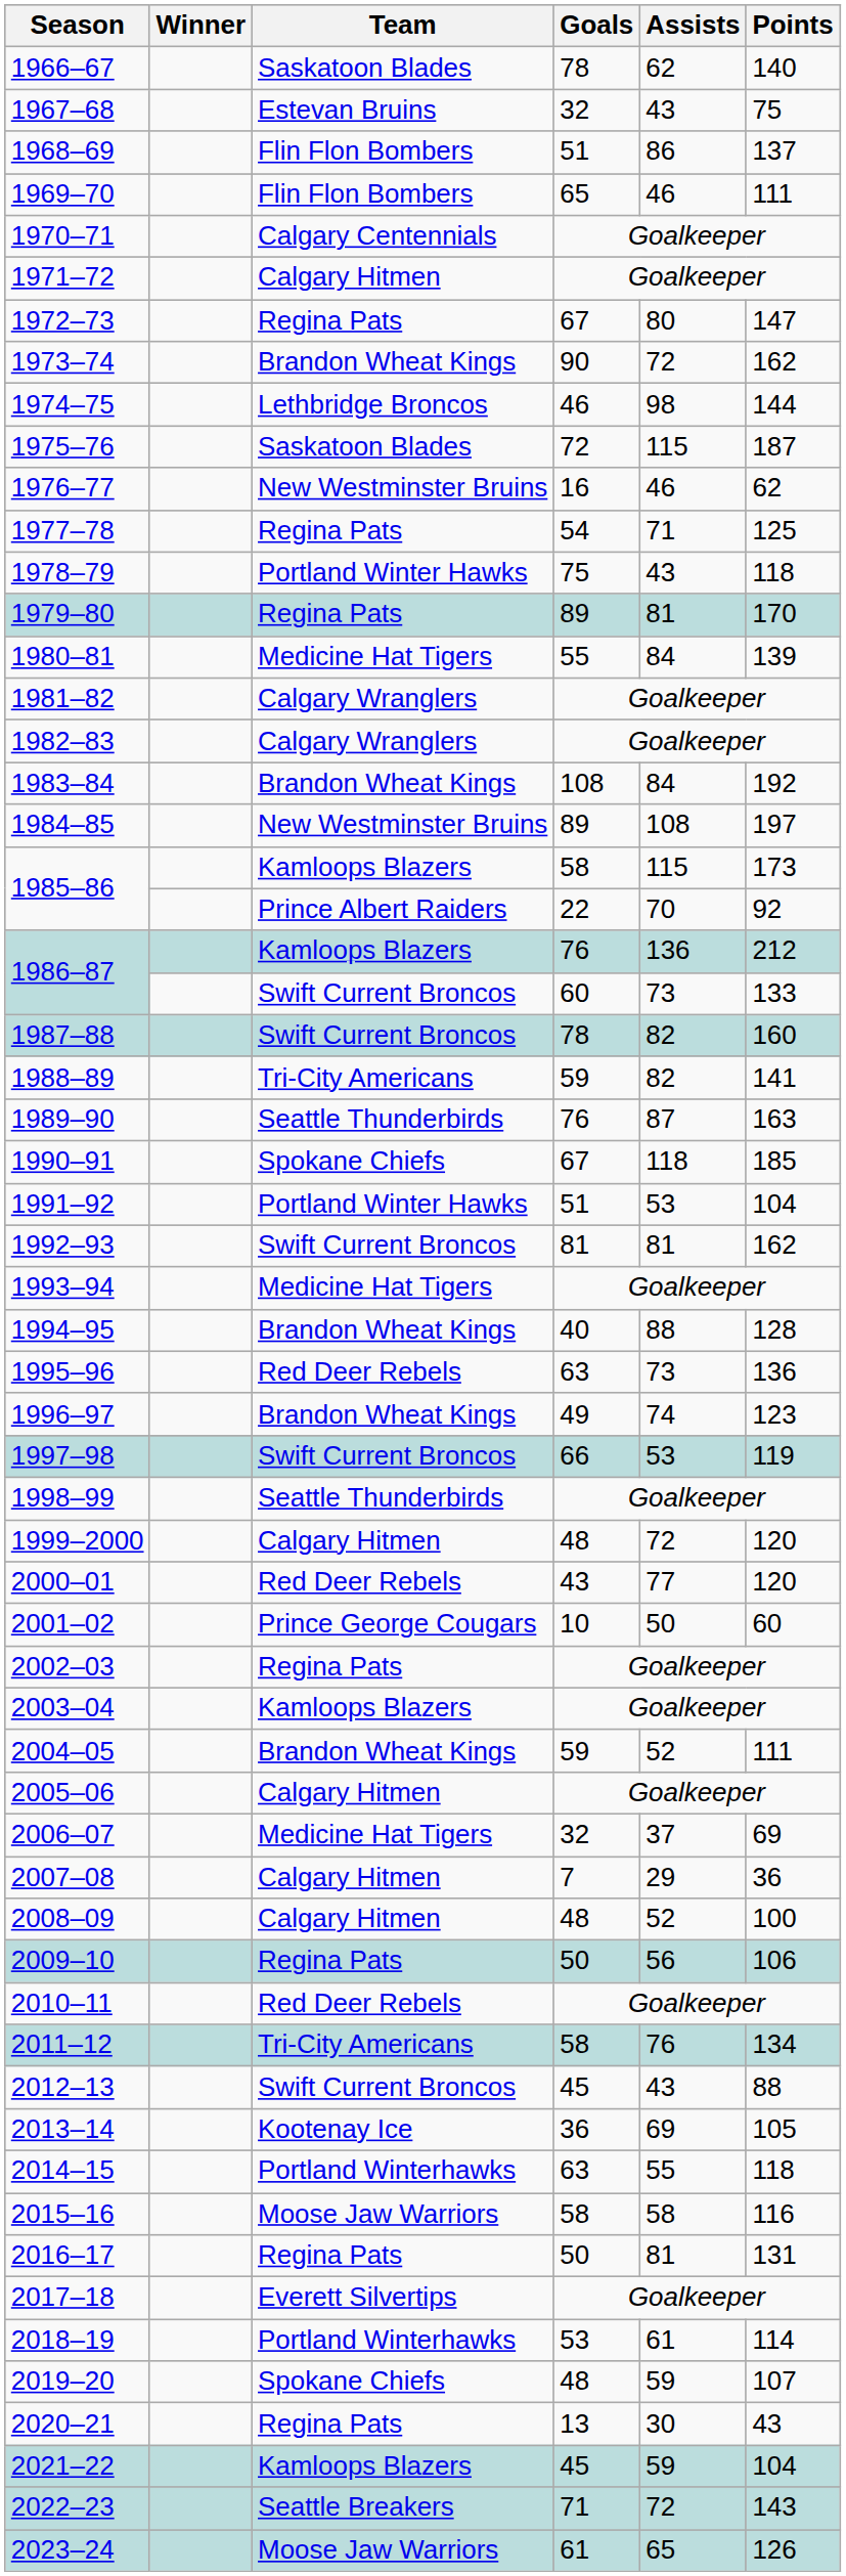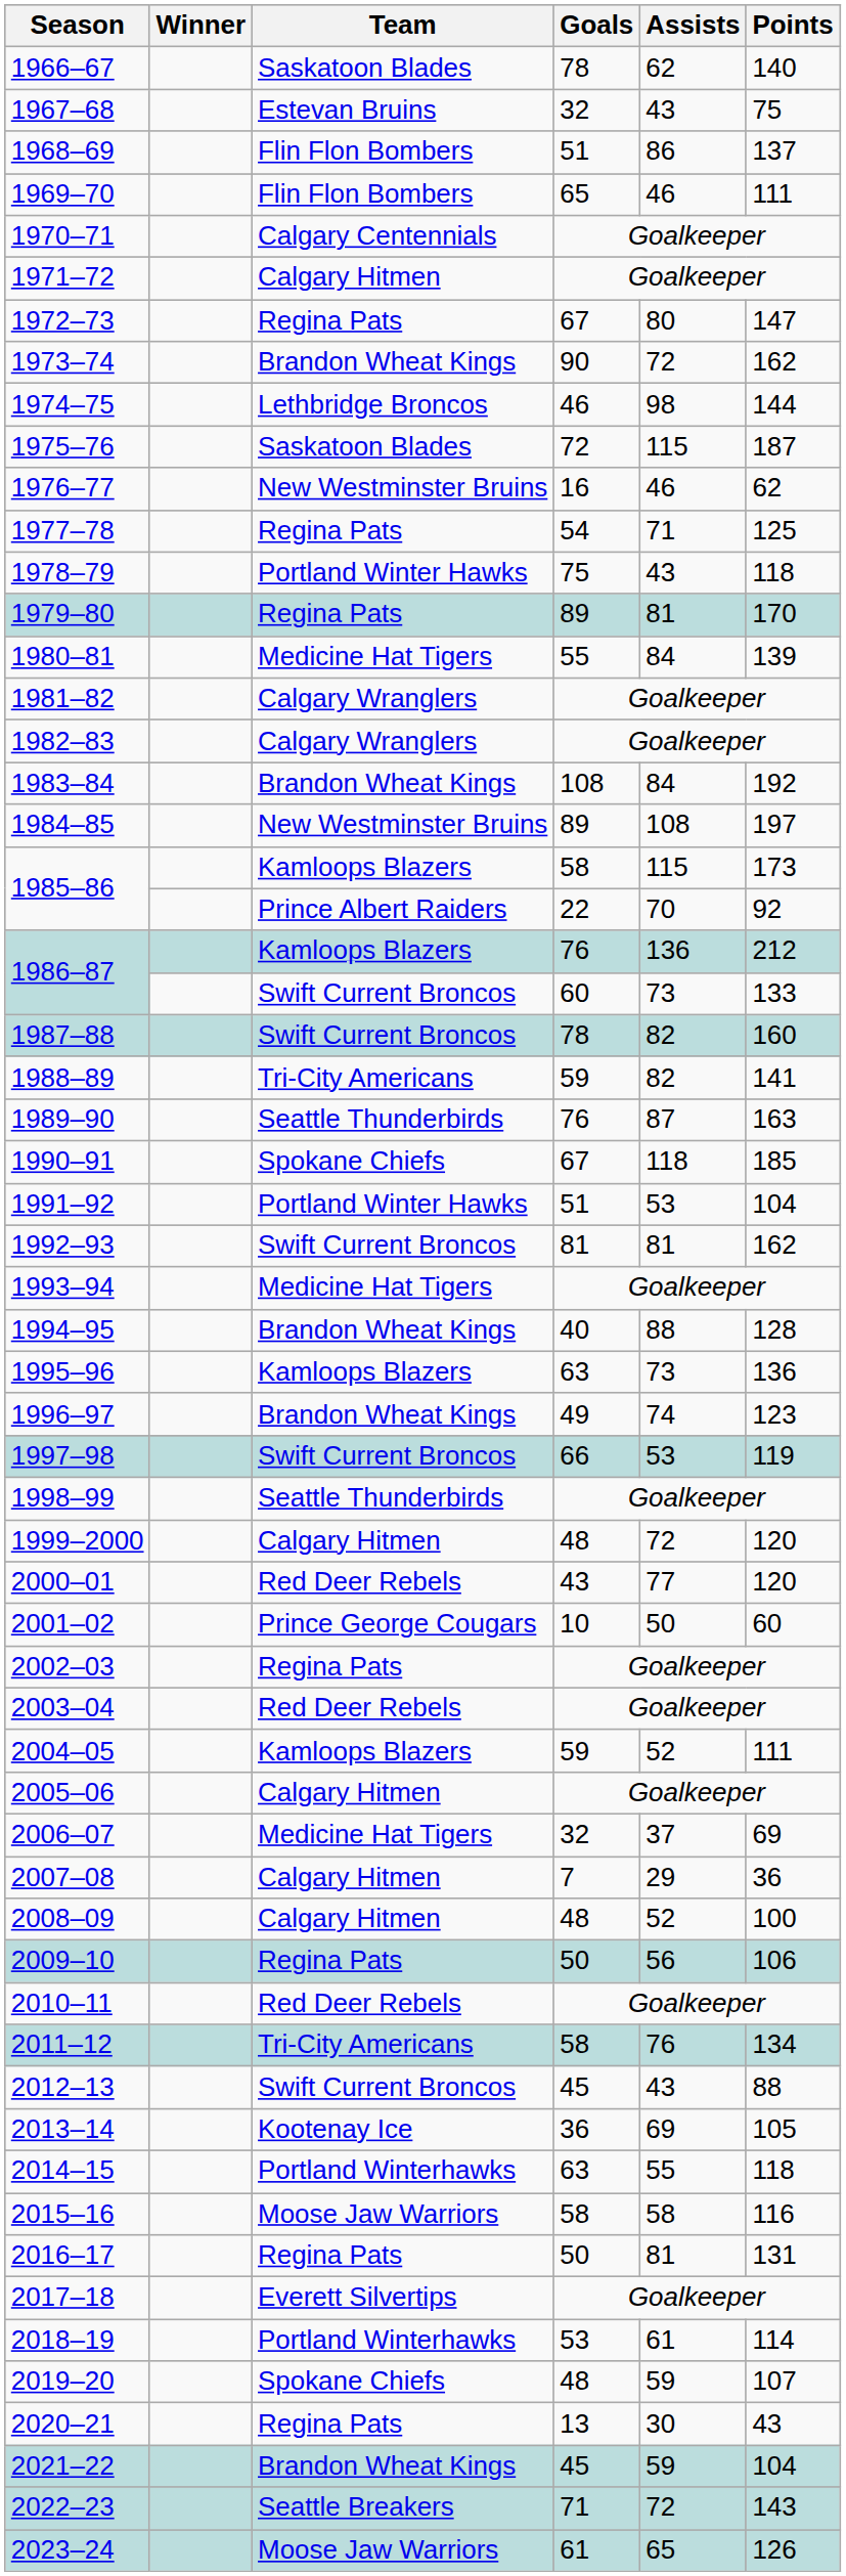 <table class="wikitable sortable">
 <tr>
 <th>Season</th>
 <th>Winner</th>
 <th>Team</th>
 <th>Goals</th>
 <th>Assists</th>
 <th>Points</th>
 </tr>
 <tr>
 <td><a href='#'>1966–67</a></td>
 <td></td>
 <td><a href='#'>Saskatoon Blades</a></td>
 <td>78</td>
 <td>62</td>
 <td>140</td>
 </tr>
 <tr>
 <td><a href='#'>1967–68</a></td>
 <td></td>
 <td><a href='#'>Estevan Bruins</a></td>
 <td>32</td>
 <td>43</td>
 <td>75</td>
 </tr>
 <tr>
 <td><a href='#'>1968–69</a></td>
 <td></td>
 <td><a href='#'>Flin Flon Bombers</a></td>
 <td>51</td>
 <td>86</td>
 <td>137</td>
 </tr>
 <tr>
 <td><a href='#'>1969–70</a></td>
 <td></td>
 <td><a href='#'>Flin Flon Bombers</a></td>
 <td>65</td>
 <td>46</td>
 <td>111</td>
 </tr>
 <tr>
 <td><a href='#'>1970–71</a></td>
 <td></td>
 <td><a href='#'>Calgary Centennials</a></td>
 <td colspan=3 align=center><em>Goalkeeper</em></td>
 </tr>
 <tr>
 <td><a href='#'>1971–72</a></td>
 <td></td>
 <td><a href='#'>Calgary Hitmen</a></td>
 <td colspan=3 align=center><em>Goalkeeper</em></td>
 </tr>
 <tr>
 <td><a href='#'>1972–73</a></td>
 <td></td>
 <td><a href='#'>Regina Pats</a></td>
 <td>67</td>
 <td>80</td>
 <td>147</td>
 </tr>
 <tr>
 <td><a href='#'>1973–74</a></td>
 <td></td>
 <td><a href='#'>Brandon Wheat Kings</a></td>
 <td>90</td>
 <td>72</td>
 <td>162</td>
 </tr>
 <tr>
 <td><a href='#'>1974–75</a></td>
 <td></td>
 <td><a href='#'>Lethbridge Broncos</a></td>
 <td>46</td>
 <td>98</td>
 <td>144</td>
 </tr>
 <tr>
 <td><a href='#'>1975–76</a></td>
 <td></td>
 <td><a href='#'>Saskatoon Blades</a></td>
 <td>72</td>
 <td>115</td>
 <td>187</td>
 </tr>
 <tr>
 <td><a href='#'>1976–77</a></td>
 <td></td>
 <td><a href='#'>New Westminster Bruins</a></td>
 <td>16</td>
 <td>46</td>
 <td>62</td>
 </tr>
 <tr>
 <td><a href='#'>1977–78</a></td>
 <td></td>
 <td><a href='#'>Regina Pats</a></td>
 <td>54</td>
 <td>71</td>
 <td>125</td>
 </tr>
 <tr>
 <td><a href='#'>1978–79</a></td>
 <td></td>
 <td><a href='#'>Portland Winter Hawks</a></td>
 <td>75</td>
 <td>43</td>
 <td>118</td>
 </tr>
 <tr bgcolor="#bbdddd">
 <td><a href='#'>1979–80</a></td>
 <td></td>
 <td><a href='#'>Regina Pats</a></td>
 <td>89</td>
 <td>81</td>
 <td>170</td>
 </tr>
 <tr>
 <td><a href='#'>1980–81</a></td>
 <td></td>
 <td><a href='#'>Medicine Hat Tigers</a></td>
 <td>55</td>
 <td>84</td>
 <td>139</td>
 </tr>
 <tr>
 <td><a href='#'>1981–82</a></td>
 <td></td>
 <td><a href='#'>Calgary Wranglers</a></td>
 <td colspan=3 align=center><em>Goalkeeper</em></td>
 </tr>
 <tr>
 <td><a href='#'>1982–83</a></td>
 <td></td>
 <td><a href='#'>Calgary Wranglers</a></td>
 <td colspan=3 align=center><em>Goalkeeper</em></td>
 </tr>
 <tr>
 <td><a href='#'>1983–84</a></td>
 <td></td>
 <td><a href='#'>Brandon Wheat Kings</a></td>
 <td>108</td>
 <td>84</td>
 <td>192</td>
 </tr>
 <tr>
 <td><a href='#'>1984–85</a></td>
 <td></td>
 <td><a href='#'>New Westminster Bruins</a></td>
 <td>89</td>
 <td>108</td>
 <td>197</td>
 </tr>
 <tr>
 <td rowspan="2"><a href='#'>1985–86</a></td>
 <td></td>
 <td><a href='#'>Kamloops Blazers</a></td>
 <td>58</td>
 <td>115</td>
 <td>173</td>
 </tr>
 <tr>
 <td></td>
 <td><a href='#'>Prince Albert Raiders</a></td>
 <td>22</td>
 <td>70</td>
 <td>92</td>
 </tr>
 <tr bgcolor="#bbdddd">
 <td rowspan="2"><a href='#'>1986–87</a></td>
 <td></td>
 <td><a href='#'>Kamloops Blazers</a></td>
 <td>76</td>
 <td>136</td>
 <td>212</td>
 </tr>
 <tr>
 <td></td>
 <td><a href='#'>Swift Current Broncos</a></td>
 <td>60</td>
 <td>73</td>
 <td>133</td>
 </tr>
 <tr bgcolor="#bbdddd">
 <td><a href='#'>1987–88</a></td>
 <td></td>
 <td><a href='#'>Swift Current Broncos</a></td>
 <td>78</td>
 <td>82</td>
 <td>160</td>
 </tr>
 <tr>
 <td><a href='#'>1988–89</a></td>
 <td></td>
 <td><a href='#'>Tri-City Americans</a></td>
 <td>59</td>
 <td>82</td>
 <td>141</td>
 </tr>
 <tr>
 <td><a href='#'>1989–90</a></td>
 <td></td>
 <td><a href='#'>Seattle Thunderbirds</a></td>
 <td>76</td>
 <td>87</td>
 <td>163</td>
 </tr>
 <tr>
 <td><a href='#'>1990–91</a></td>
 <td></td>
 <td><a href='#'>Spokane Chiefs</a></td>
 <td>67</td>
 <td>118</td>
 <td>185</td>
 </tr>
 <tr>
 <td><a href='#'>1991–92</a></td>
 <td></td>
 <td><a href='#'>Portland Winter Hawks</a></td>
 <td>51</td>
 <td>53</td>
 <td>104</td>
 </tr>
 <tr>
 <td><a href='#'>1992–93</a></td>
 <td></td>
 <td><a href='#'>Swift Current Broncos</a></td>
 <td>81</td>
 <td>81</td>
 <td>162</td>
 </tr>
 <tr>
 <td><a href='#'>1993–94</a></td>
 <td></td>
 <td><a href='#'>Medicine Hat Tigers</a></td>
 <td colspan=3 align=center><em>Goalkeeper</em></td>
 </tr>
 <tr>
 <td><a href='#'>1994–95</a></td>
 <td></td>
 <td><a href='#'>Brandon Wheat Kings</a></td>
 <td>40</td>
 <td>88</td>
 <td>128</td>
 </tr>
 <tr>
 <td><a href='#'>1995–96</a></td>
 <td></td>
-<td><a href='#'>Red Deer Rebels</a></td>
+<td><a href='#'>Kamloops Blazers</a></td>
 <td>63</td>
 <td>73</td>
 <td>136</td>
 </tr>
 <tr>
 <td><a href='#'>1996–97</a></td>
 <td></td>
 <td><a href='#'>Brandon Wheat Kings</a></td>
 <td>49</td>
 <td>74</td>
 <td>123</td>
 </tr>
 <tr bgcolor="#bbdddd">
 <td><a href='#'>1997–98</a></td>
 <td></td>
 <td><a href='#'>Swift Current Broncos</a></td>
 <td>66</td>
 <td>53</td>
 <td>119</td>
 </tr>
 <tr>
 <td><a href='#'>1998–99</a></td>
 <td></td>
 <td><a href='#'>Seattle Thunderbirds</a></td>
 <td colspan=3 align=center><em>Goalkeeper</em></td>
 </tr>
 <tr>
 <td><a href='#'>1999–2000</a></td>
 <td></td>
 <td><a href='#'>Calgary Hitmen</a></td>
 <td>48</td>
 <td>72</td>
 <td>120</td>
 </tr>
 <tr>
 <td><a href='#'>2000–01</a></td>
 <td></td>
 <td><a href='#'>Red Deer Rebels</a></td>
 <td>43</td>
 <td>77</td>
 <td>120</td>
 </tr>
 <tr>
 <td><a href='#'>2001–02</a></td>
 <td></td>
 <td><a href='#'>Prince George Cougars</a></td>
 <td>10</td>
 <td>50</td>
 <td>60</td>
 </tr>
 <tr>
 <td><a href='#'>2002–03</a></td>
 <td></td>
 <td><a href='#'>Regina Pats</a></td>
 <td colspan=3 align=center><em>Goalkeeper</em></td>
 </tr>
 <tr>
 <td><a href='#'>2003–04</a></td>
 <td></td>
-<td><a href='#'>Kamloops Blazers</a></td>
+<td><a href='#'>Red Deer Rebels</a></td>
 <td colspan=3 align=center><em>Goalkeeper</em></td>
 </tr>
 <tr>
 <td><a href='#'>2004–05</a></td>
 <td></td>
-<td><a href='#'>Brandon Wheat Kings</a></td>
+<td><a href='#'>Kamloops Blazers</a></td>
 <td>59</td>
 <td>52</td>
 <td>111</td>
 </tr>
 <tr>
 <td><a href='#'>2005–06</a></td>
 <td></td>
 <td><a href='#'>Calgary Hitmen</a></td>
 <td colspan=3 align=center><em>Goalkeeper</em></td>
 </tr>
 <tr>
 <td><a href='#'>2006–07</a></td>
 <td></td>
 <td><a href='#'>Medicine Hat Tigers</a></td>
 <td>32</td>
 <td>37</td>
 <td>69</td>
 </tr>
 <tr>
 <td><a href='#'>2007–08</a></td>
 <td></td>
 <td><a href='#'>Calgary Hitmen</a></td>
 <td>7</td>
 <td>29</td>
 <td>36</td>
 </tr>
 <tr>
 <td><a href='#'>2008–09</a></td>
 <td></td>
 <td><a href='#'>Calgary Hitmen</a></td>
 <td>48</td>
 <td>52</td>
 <td>100</td>
 </tr>
 <tr bgcolor="#bbdddd">
 <td><a href='#'>2009–10</a></td>
 <td></td>
 <td><a href='#'>Regina Pats</a></td>
 <td>50</td>
 <td>56</td>
 <td>106</td>
 </tr>
 <tr>
 <td><a href='#'>2010–11</a></td>
 <td></td>
 <td><a href='#'>Red Deer Rebels</a></td>
 <td colspan=3 align=center><em>Goalkeeper</em></td>
 </tr>
 <tr bgcolor="#bbdddd">
 <td><a href='#'>2011–12</a></td>
 <td></td>
 <td><a href='#'>Tri-City Americans</a></td>
 <td>58</td>
 <td>76</td>
 <td>134</td>
 </tr>
 <tr>
 <td><a href='#'>2012–13</a></td>
 <td></td>
 <td><a href='#'>Swift Current Broncos</a></td>
 <td>45</td>
 <td>43</td>
 <td>88</td>
 </tr>
 <tr>
 <td><a href='#'>2013–14</a></td>
 <td></td>
 <td><a href='#'>Kootenay Ice</a></td>
 <td>36</td>
 <td>69</td>
 <td>105</td>
 </tr>
 <tr>
 <td><a href='#'>2014–15</a></td>
 <td></td>
 <td><a href='#'>Portland Winterhawks</a></td>
 <td>63</td>
 <td>55</td>
 <td>118</td>
 </tr>
 <tr>
 <td><a href='#'>2015–16</a></td>
 <td></td>
 <td><a href='#'>Moose Jaw Warriors</a></td>
 <td>58</td>
 <td>58</td>
 <td>116</td>
 </tr>
 <tr>
 <td><a href='#'>2016–17</a></td>
 <td></td>
 <td><a href='#'>Regina Pats</a></td>
 <td>50</td>
 <td>81</td>
 <td>131</td>
 </tr>
 <tr>
 <td><a href='#'>2017–18</a></td>
 <td></td>
 <td><a href='#'>Everett Silvertips</a></td>
 <td colspan=3 align=center><em>Goalkeeper</em></td>
 </tr>
 <tr>
 <td><a href='#'>2018–19</a></td>
 <td></td>
 <td><a href='#'>Portland Winterhawks</a></td>
 <td>53</td>
 <td>61</td>
 <td>114</td>
 </tr>
 <tr>
 <td><a href='#'>2019–20</a></td>
 <td></td>
 <td><a href='#'>Spokane Chiefs</a></td>
 <td>48</td>
 <td>59</td>
 <td>107</td>
 </tr>
 <tr>
 <td><a href='#'>2020–21</a></td>
 <td></td>
 <td><a href='#'>Regina Pats</a></td>
 <td>13</td>
 <td>30</td>
 <td>43</td>
 </tr>
 <tr bgcolor="#bbdddd">
 <td><a href='#'>2021–22</a></td>
 <td></td>
-<td><a href='#'>Kamloops Blazers</a></td>
+<td><a href='#'>Brandon Wheat Kings</a></td>
 <td>45</td>
 <td>59</td>
 <td>104</td>
 </tr>
 <tr bgcolor="#bbdddd">
 <td><a href='#'>2022–23</a></td>
 <td></td>
 <td><a href='#'>Seattle Breakers</a></td>
 <td>71</td>
 <td>72</td>
 <td>143</td>
 </tr>
 <tr bgcolor="#bbdddd">
 <td><a href='#'>2023–24</a></td>
 <td></td>
 <td><a href='#'>Moose Jaw Warriors</a></td>
 <td>61</td>
 <td>65</td>
 <td>126</td>
 </tr>
 </table>
